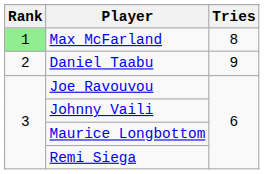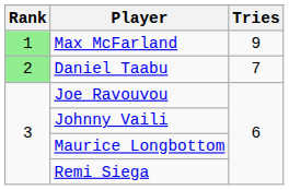 <table class="wikitable sortable">
 <tr>
 </tr>
 <tr>
 <th>Rank</th>
 <th>Player</th>
 <th>Tries</th>
 </tr>
 <tr>
 <td align=center style="background: lightgreen;">1</td>
 <td> <a href='#'>Max McFarland</a></td>
-<td align=center>8</td>
+<td align=center>9</td>
 </tr>
 <tr>
-<td align=center>2</td>
+<td align=center style="background: lightgreen;">2</td>
 <td> <a href='#'>Daniel Taabu</a></td>
-<td align=center>9</td>
+<td align=center>7</td>
 </tr>
 <tr>
 <td align=center rowspan=4>3</td>
 <td> <a href='#'>Joe Ravouvou</a></td>
 <td align=center rowspan=4>6</td>
 </tr>
 <tr>
 <td> <a href='#'>Johnny Vaili</a></td>
 </tr>
 <tr>
 <td> <a href='#'>Maurice Longbottom</a></td>
 </tr>
 <tr>
 <td> <a href='#'>Remi Siega</a></td>
 </tr>
 </table>
